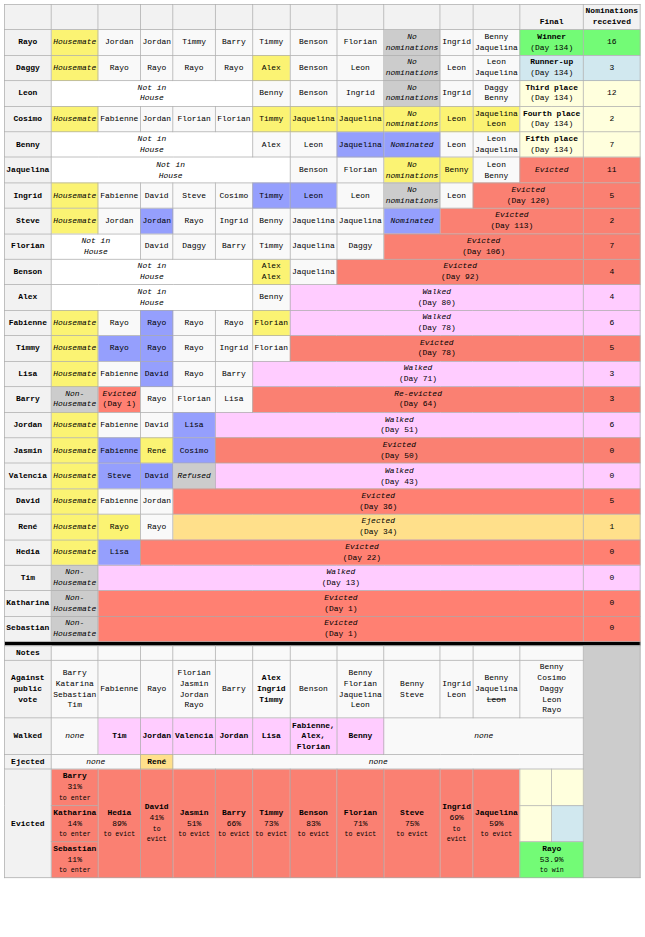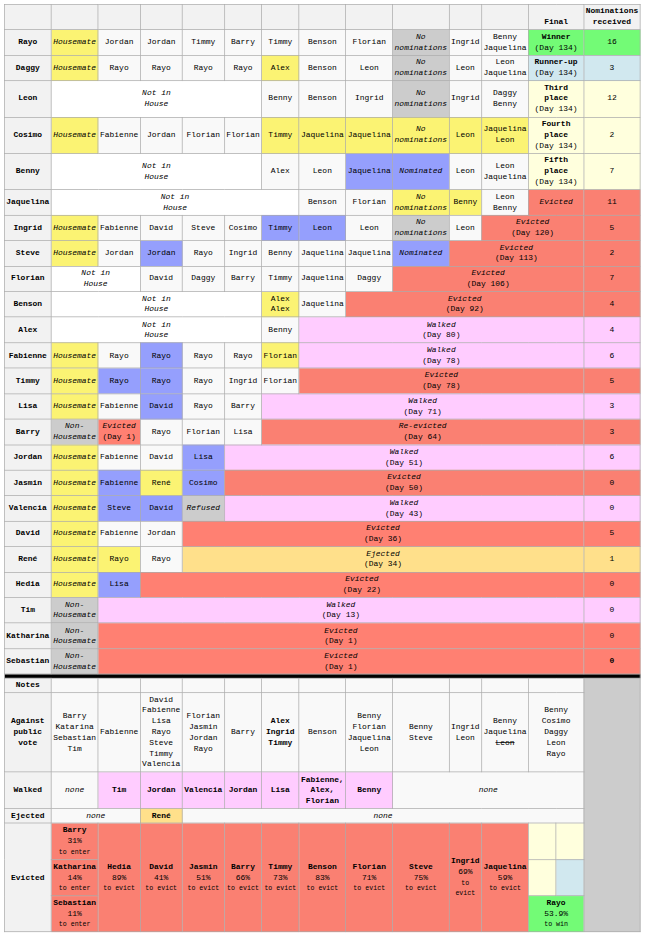 <table class="wikitable" style="text-align:center; font-size:85%; line-height:15px; width:100%">
 <tr>
 <th style="width:5%"></th>
 <th style="width:5%"></th>
 <th style="width:5%"></th>
 <th style="width:5%"></th>
 <th style="width:5%"></th>
 <th style="width:5%"></th>
 <th style="width:5%"></th>
 <th style="width:5%"></th>
 <th style="width:5%"></th>
 <th style="width:5%"></th>
 <th style="width:5%"></th>
 <th style="width:5%"></th>
 <th style="width:10%" colspan="2"><br>Final</th>
 <th style="width:5%">Nominations<br>received</th>
 </tr>
 <tr>
 <th>Rayo</th>
 <td style="background:#FBF373;"><em>Housemate</em></td>
 <td>Jordan</td>
 <td>Jordan</td>
 <td>Timmy</td>
 <td>Barry</td>
 <td>Timmy</td>
 <td>Benson</td>
 <td>Florian</td>
 <td style="background:#CCCCCC;"><em>No<br>nominations</em></td>
 <td>Ingrid</td>
 <td>Benny<br>Jaquelina</td>
 <td style="background:#73FB76" colspan="2"><strong>Winner</strong><br>(Day 134)</td>
 <td style="background:#73FB76">16</td>
 </tr>
 <tr>
 <th>Daggy</th>
 <td style="background:#FBF373;"><em>Housemate</em></td>
 <td>Rayo</td>
 <td>Rayo</td>
 <td>Rayo</td>
 <td>Rayo</td>
 <td style="background:#FBF373">Alex</td>
 <td>Benson</td>
 <td>Leon</td>
 <td style="background:#CCCCCC;"><em>No<br>nominations</em></td>
 <td>Leon</td>
 <td>Leon<br>Jaquelina</td>
 <td style="background:#D1E8EF" colspan="2"><strong>Runner-up</strong><br>(Day 134)</td>
 <td style="background:#D1E8EF">3</td>
 </tr>
 <tr>
 <th>Leon</th>
 <td colspan="5" style="background:white;"><em>Not in<br>House</em></td>
 <td>Benny</td>
 <td>Benson</td>
 <td>Ingrid</td>
 <td style="background:#CCCCCC;"><em>No<br>nominations</em></td>
 <td>Ingrid</td>
 <td>Daggy<br>Benny</td>
 <td style="background:#ffffdd;" colspan="2"><strong>Third place</strong><br>(Day 134)</td>
 <td style="background:#ffffdd;">12</td>
 </tr>
 <tr>
 <th>Cosimo</th>
 <td style="background:#FBF373;"><em>Housemate</em></td>
 <td>Fabienne</td>
 <td>Jordan</td>
 <td>Florian</td>
 <td>Florian</td>
 <td style="background:#FBF373">Timmy</td>
 <td style="background:#FBF373">Jaquelina</td>
 <td style="background:#FBF373">Jaquelina</td>
 <td style="background:#FBF373;"><em>No<br>nominations</em></td>
 <td style="background:#FBF373">Leon</td>
 <td style="background:#FBF373">Jaquelina<br>Leon</td>
 <td style="background:#ffffdd;" colspan="2"><strong>Fourth place</strong><br>(Day 134)</td>
 <td style="background:#ffffdd;">2</td>
 </tr>
 <tr>
 <th>Benny</th>
 <td colspan="5" style="background:white;"><em>Not in<br>House</em></td>
 <td>Alex</td>
 <td>Leon</td>
 <td style="background:#959FFD;" >Jaquelina</td>
 <td style="background:#959FFD;" ><em>Nominated</em></td>
 <td>Leon</td>
 <td>Leon<br>Jaquelina</td>
 <td style="background:#ffffdd;" colspan="2"><strong>Fifth place</strong><br>(Day 134)</td>
 <td style="background:#ffffdd;">7</td>
 </tr>
 <tr>
 <th>Jaquelina</th>
 <td colspan="6" style="background:white;"><em>Not in<br>House</em></td>
 <td>Benson</td>
 <td>Florian</td>
 <td style="background:#FBF373;"><em>No<br>nominations</em></td>
 <td style="background:#FBF373">Benny</td>
 <td>Leon<br>Benny</td>
 <td bgcolor="FA8072" colspan="2"><em>Evicted</em><br></td>
 <td bgcolor="FA8072">11</td>
 </tr>
 <tr>
 <th>Ingrid</th>
 <td style="background:#FBF373;"><em>Housemate</em></td>
 <td>Fabienne</td>
 <td>David</td>
 <td>Steve</td>
 <td>Cosimo</td>
 <td style="background:#959FFD;" >Timmy</td>
 <td style="background:#959FFD;" >Leon</td>
 <td>Leon</td>
 <td style="background:#CCCCCC;"><em>No<br>nominations</em></td>
 <td>Leon</td>
 <td bgcolor="FA8072" colspan="3"><em>Evicted</em><br>(Day 120)</td>
 <td bgcolor="FA8072">5</td>
 </tr>
 <tr>
 <th>Steve</th>
 <td style="background:#FBF373;"><em>Housemate</em></td>
 <td>Jordan</td>
 <td style="background:#959FFD;" >Jordan</td>
 <td>Rayo</td>
 <td>Ingrid</td>
 <td>Benny</td>
 <td>Jaquelina</td>
 <td>Jaquelina</td>
 <td style="background:#959FFD;"><em>Nominated</em></td>
 <td bgcolor="FA8072" colspan="4"><em>Evicted</em><br>(Day 113)</td>
 <td bgcolor="FA8072">2</td>
 </tr>
 <tr>
 <th>Florian</th>
 <td colspan="2" style="background:white;"><em>Not in<br>House</em></td>
 <td>David</td>
 <td>Daggy</td>
 <td>Barry</td>
 <td>Timmy</td>
 <td>Jaquelina</td>
 <td>Daggy</td>
 <td bgcolor="FA8072" colspan="5"><em>Evicted</em><br>(Day 106)</td>
 <td bgcolor="FA8072">7</td>
 </tr>
 <tr>
 <th>Benson</th>
 <td colspan="5" style="background:white;"><em>Not in<br>House</em></td>
 <td style="background:#FBF373">Alex<br>Alex</td>
 <td>Jaquelina</td>
 <td bgcolor="FA8072" colspan="6"><em>Evicted</em><br>(Day 92)</td>
 <td bgcolor="FA8072">4</td>
 </tr>
 <tr>
 <th>Alex</th>
 <td colspan="5" style="background:white;"><em>Not in<br>House</em></td>
 <td>Benny</td>
 <td bgcolor="FFCCFF" colspan="7"><em>Walked</em><br>(Day 80)</td>
 <td bgcolor="FFCCFF">4</td>
 </tr>
 <tr>
 <th>Fabienne</th>
 <td style="background:#FBF373;"><em>Housemate</em></td>
 <td>Rayo</td>
 <td style="background:#959FFD;" >Rayo</td>
 <td>Rayo</td>
 <td>Rayo</td>
 <td style="background:#FBF373">Florian</td>
 <td bgcolor="FFCCFF" colspan="7"><em>Walked</em><br>(Day 78)</td>
 <td bgcolor="FFCCFF">6</td>
 </tr>
 <tr>
 <th>Timmy</th>
 <td style="background:#FBF373;"><em>Housemate</em></td>
 <td style="background:#959FFD;" >Rayo</td>
 <td style="background:#959FFD;" >Rayo</td>
 <td>Rayo</td>
 <td>Ingrid</td>
 <td>Florian</td>
 <td bgcolor="FA8072" colspan="7"><em>Evicted</em><br>(Day 78)</td>
 <td bgcolor="FA8072">5</td>
 </tr>
 <tr>
 <th>Lisa</th>
 <td style="background:#FBF373;"><em>Housemate</em></td>
 <td>Fabienne</td>
 <td style="background:#959FFD;" >David</td>
 <td>Rayo</td>
 <td>Barry</td>
 <td bgcolor="FFCCFF" colspan="8"><em>Walked</em><br>(Day 71)</td>
 <td bgcolor="FFCCFF">3</td>
 </tr>
 <tr>
 <th>Barry</th>
 <td style="background:#CCCCCC;"><em>Non-<br>Housemate</em></td>
 <td bgcolor="FF8072" colspan=1><em>Evicted</em><br>(Day 1)</td>
 <td>Rayo</td>
 <td>Florian</td>
 <td>Lisa</td>
 <td bgcolor="FA8072" colspan="8"><em>Re-evicted</em><br>(Day 64)</td>
 <td bgcolor="FA8072">3</td>
 </tr>
 <tr>
 <th>Jordan</th>
 <td style="background:#FBF373;"><em>Housemate</em></td>
 <td>Fabienne</td>
 <td>David</td>
 <td style="background:#959FFD;" >Lisa</td>
 <td bgcolor="FFCCFF" colspan="9"><em>Walked</em><br>(Day 51)</td>
 <td bgcolor="FFCCFF">6</td>
 </tr>
 <tr>
 <th>Jasmin</th>
 <td style="background:#FBF373;"><em>Housemate</em></td>
 <td style="background:#959FFD;" >Fabienne</td>
 <td style="background:#FBF373">René</td>
 <td style="background:#959FFD;" >Cosimo</td>
 <td bgcolor="FA8072" colspan="9"><em>Evicted</em><br>(Day 50)</td>
 <td bgcolor="FA8072">0</td>
 </tr>
 <tr>
 <th>Valencia</th>
 <td style="background:#FBF373;"><em>Housemate</em></td>
 <td style="background:#959FFD;" >Steve</td>
 <td style="background:#959FFD;" >David</td>
 <td style="background:#CCCCCC;"><em>Refused</em></td>
 <td bgcolor="FFCCFF" colspan="9"><em>Walked</em><br>(Day 43)</td>
 <td bgcolor="FFCCFF">0</td>
 </tr>
 <tr>
 <th>David</th>
 <td style="background:#FBF373;"><em>Housemate</em></td>
 <td>Fabienne</td>
 <td>Jordan</td>
 <td bgcolor="FF8072" colspan="10"><em>Evicted</em><br>(Day 36)</td>
 <td bgcolor="FF8072">5</td>
 </tr>
 <tr>
 <th>René</th>
 <td style="background:#FBF373;"><em>Housemate</em></td>
 <td style="background:#FBF373">Rayo</td>
 <td>Rayo</td>
 <td bgcolor="FFE08B" colspan="10"><em>Ejected</em><br>(Day 34)</td>
 <td bgcolor="FFE08B">1</td>
 </tr>
 <tr>
 <th>Hedia</th>
 <td style="background:#FBF373;"><em>Housemate</em></td>
 <td style="background:#959FFD;" >Lisa</td>
 <td bgcolor="FF8072" colspan="11"><em>Evicted</em><br>(Day 22)</td>
 <td bgcolor="FF8072">0</td>
 </tr>
 <tr>
 <th>Tim</th>
 <td style="background:#CCCCCC;"><em>Non-<br>Housemate</em></td>
 <td bgcolor="FFCCFF" colspan="12"><em>Walked</em><br>(Day 13)</td>
 <td bgcolor="FFCCFF">0</td>
 </tr>
 <tr>
 <th>Katharina</th>
 <td style="background:#CCCCCC;"><em>Non-<br>Housemate</em></td>
 <td bgcolor="FF8072" colspan="12"><em>Evicted</em><br>(Day 1)</td>
 <td bgcolor="FF8072">0</td>
 </tr>
 <tr>
 <th>Sebastian</th>
 <td style="background:#CCCCCC;"><em>Non-<br>Housemate</em></td>
 <td bgcolor="FF8072" colspan="12"><em>Evicted</em><br>(Day 1)</td>
-<td bgcolor="FF8072">0</td>
+<td bgcolor="FF8072"><strong>0</strong></td>
 </tr>
 <tr>
 <th style="background:#000000;" colspan="15"></th>
 </tr>
 <tr>
 <th>Notes</th>
 <td></td>
 <td></td>
 <td></td>
 <td></td>
 <td></td>
 <td>  </td>
 <td></td>
 <td> </td>
 <td></td>
 <td></td>
 <td></td>
 <td colspan="2"></td>
 <td rowspan=8 bgcolor="CCCCCC"></td>
 </tr>
 <tr>
 <th>Against<br>public vote</th>
 <td>Barry<br>Katarina<br>Sebastian<br>Tim</td>
 <td>Fabienne</td>
-<td>Rayo</td>
+<td>David<br>Fabienne<br>Lisa<br>Rayo<br>Steve<br>Timmy<br>Valencia</td>
 <td>Florian<br>Jasmin<br>Jordan<br>Rayo<br></td>
 <td>Barry</td>
 <td><strong>Alex<br>Ingrid<br>Timmy</strong></td>
 <td>Benson</td>
 <td>Benny<br>Florian<br>Jaquelina<br>Leon</td>
 <td>Benny<br>Steve</td>
 <td>Ingrid<br>Leon</td>
 <td>Benny<br>Jaquelina<br><s>Leon</s></td>
 <td colspan="2">Benny<br>Cosimo<br>Daggy<br>Leon<br>Rayo</td>
 </tr>
 <tr>
 <th>Walked</th>
 <td><em>none</em></td>
 <td bgcolor="FFCCFF"><strong>Tim</strong></td>
 <td bgcolor="FFCCFF"><strong>Jordan</strong></td>
 <td bgcolor="FFCCFF"><strong>Valencia</strong></td>
 <td bgcolor="FFCCFF"><strong>Jordan</strong></td>
 <td bgcolor="FFCCFF"><strong>Lisa</strong></td>
 <td bgcolor="FFCCFF"><strong>Fabienne,<br>Alex,<br>Florian</strong></td>
 <td bgcolor="FFCCFF"><strong>Benny</strong></td>
 <td colspan="5"><em>none</em></td>
 </tr>
 <tr>
 <th>Ejected</th>
 <td colspan="2"><em>none</em></td>
 <td bgcolor="FFE08B"><strong>René</strong></td>
 <td colspan="10"><em>none</em></td>
 </tr>
 <tr>
 <th rowspan="3">Evicted</th>
 <td bgcolor="FA8072"><strong>Barry</strong><br>31%<br><small>to enter</small></td>
 <td rowspan="3" bgcolor="FA8072"><strong>Hedia</strong><br>89%<br><small>to evict</small></td>
 <td rowspan="3" bgcolor="FA8072"><strong>David</strong><br>41%<br><small>to evict</small></td>
 <td rowspan="3" bgcolor="FA8072"><strong>Jasmin</strong><br>51%<br><small>to evict</small></td>
 <td rowspan="3" bgcolor="FA8072"><strong>Barry</strong><br>66%<br><small>to evict</small></td>
 <td rowspan="3" bgcolor="FA8072"><strong>Timmy</strong><br>73%<br><small>to evict</small></td>
 <td rowspan="3" bgcolor="FA8072"><strong>Benson</strong><br>83%<br><small>to evict</small></td>
 <td rowspan="3" bgcolor="FA8072"><strong>Florian</strong><br>71%<br><small>to evict</small></td>
 <td rowspan="3" bgcolor="FA8072"><strong>Steve</strong><br>75%<br><small>to evict</small></td>
 <td rowspan="3" bgcolor="FA8072"><strong>Ingrid</strong><br>69%<br><small>to evict</small></td>
 <td rowspan="3" bgcolor="FA8072"><strong>Jaquelina</strong><br>59%<br><small>to evict</small></td>
 <td style="background:#ffffdd;"></td>
 <td style="background:#ffffdd;"></td>
 </tr>
 <tr>
 <td bgcolor="FA8072"><strong>Katharina</strong><br>14%<br><small>to enter</small></td>
 <td style="background:#ffffdd;"></td>
 <td bgcolor="D1E8EF"></td>
 </tr>
 <tr>
 <td bgcolor="FA8072"><strong>Sebastian</strong><br>11%<br><small>to enter</small></td>
 <td colspan="2" bgcolor="73FB76"><strong>Rayo</strong><br>53.9%<br><small>to win</small></td>
 </tr>
 </table>
